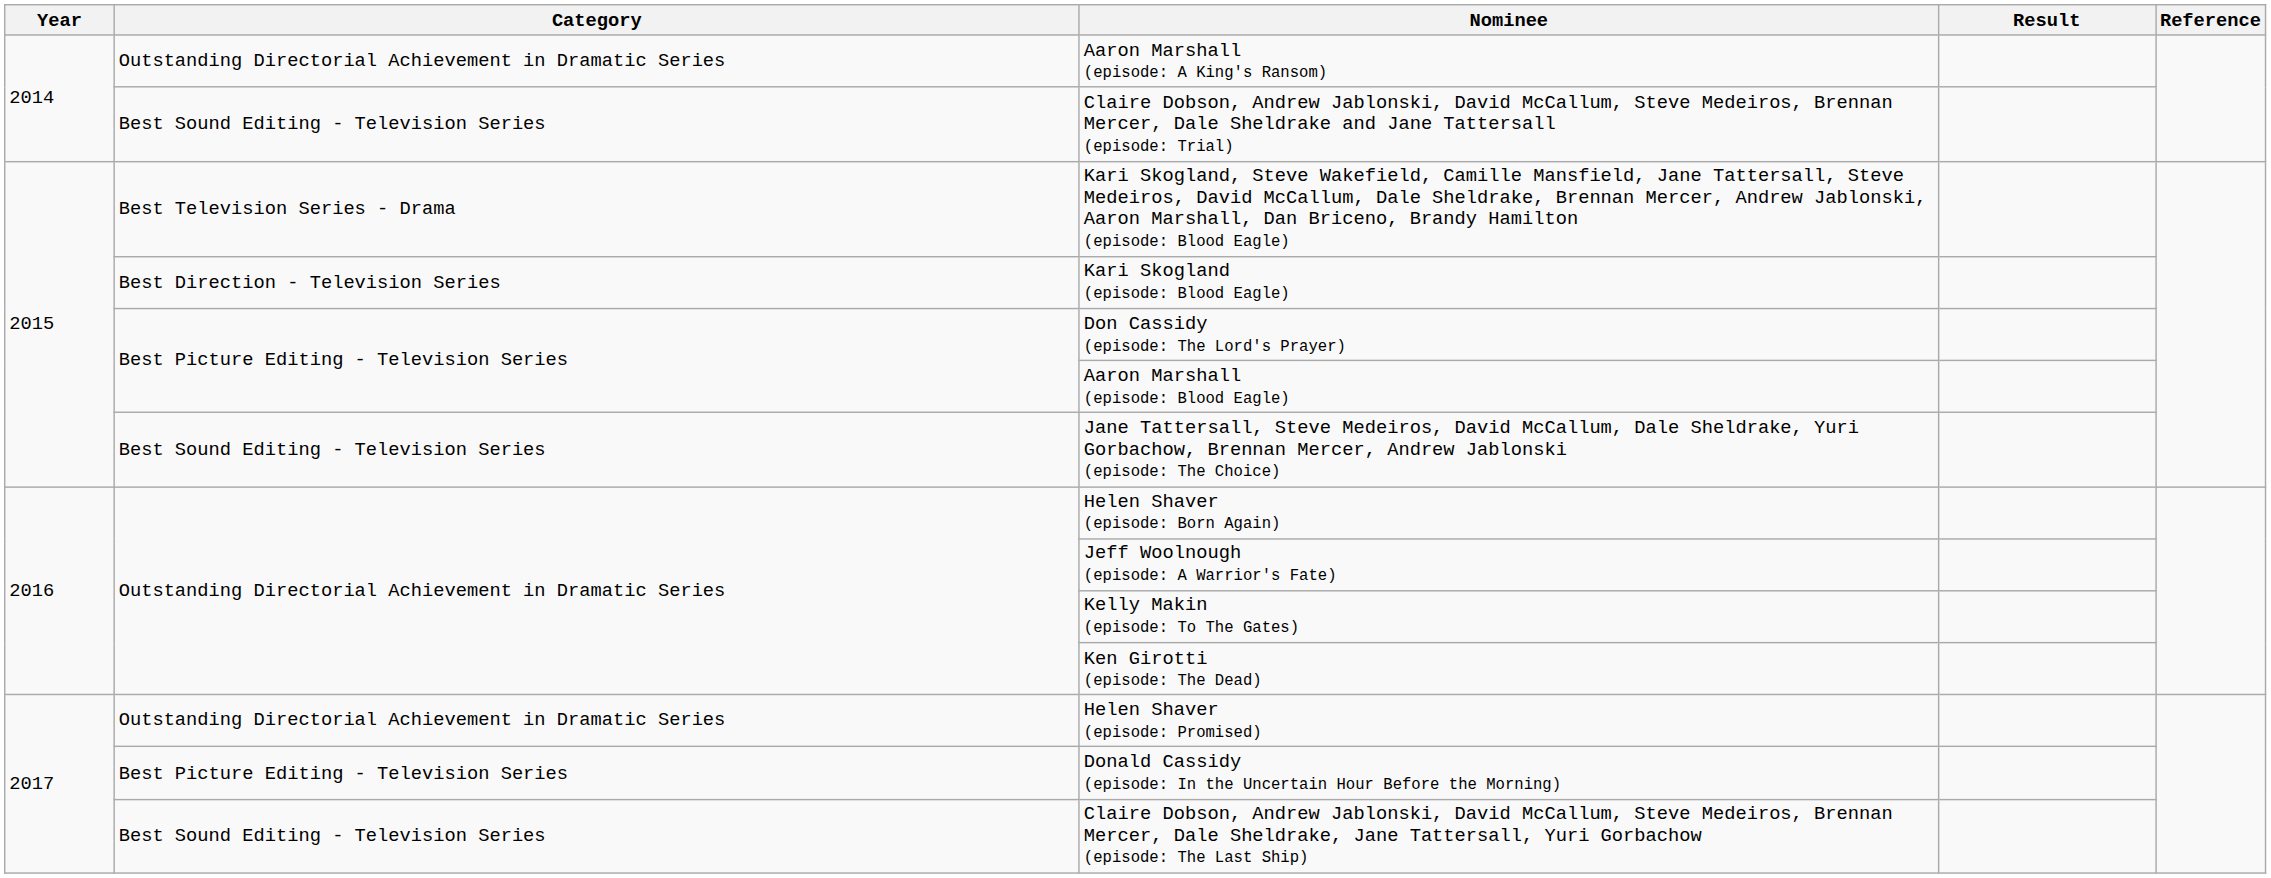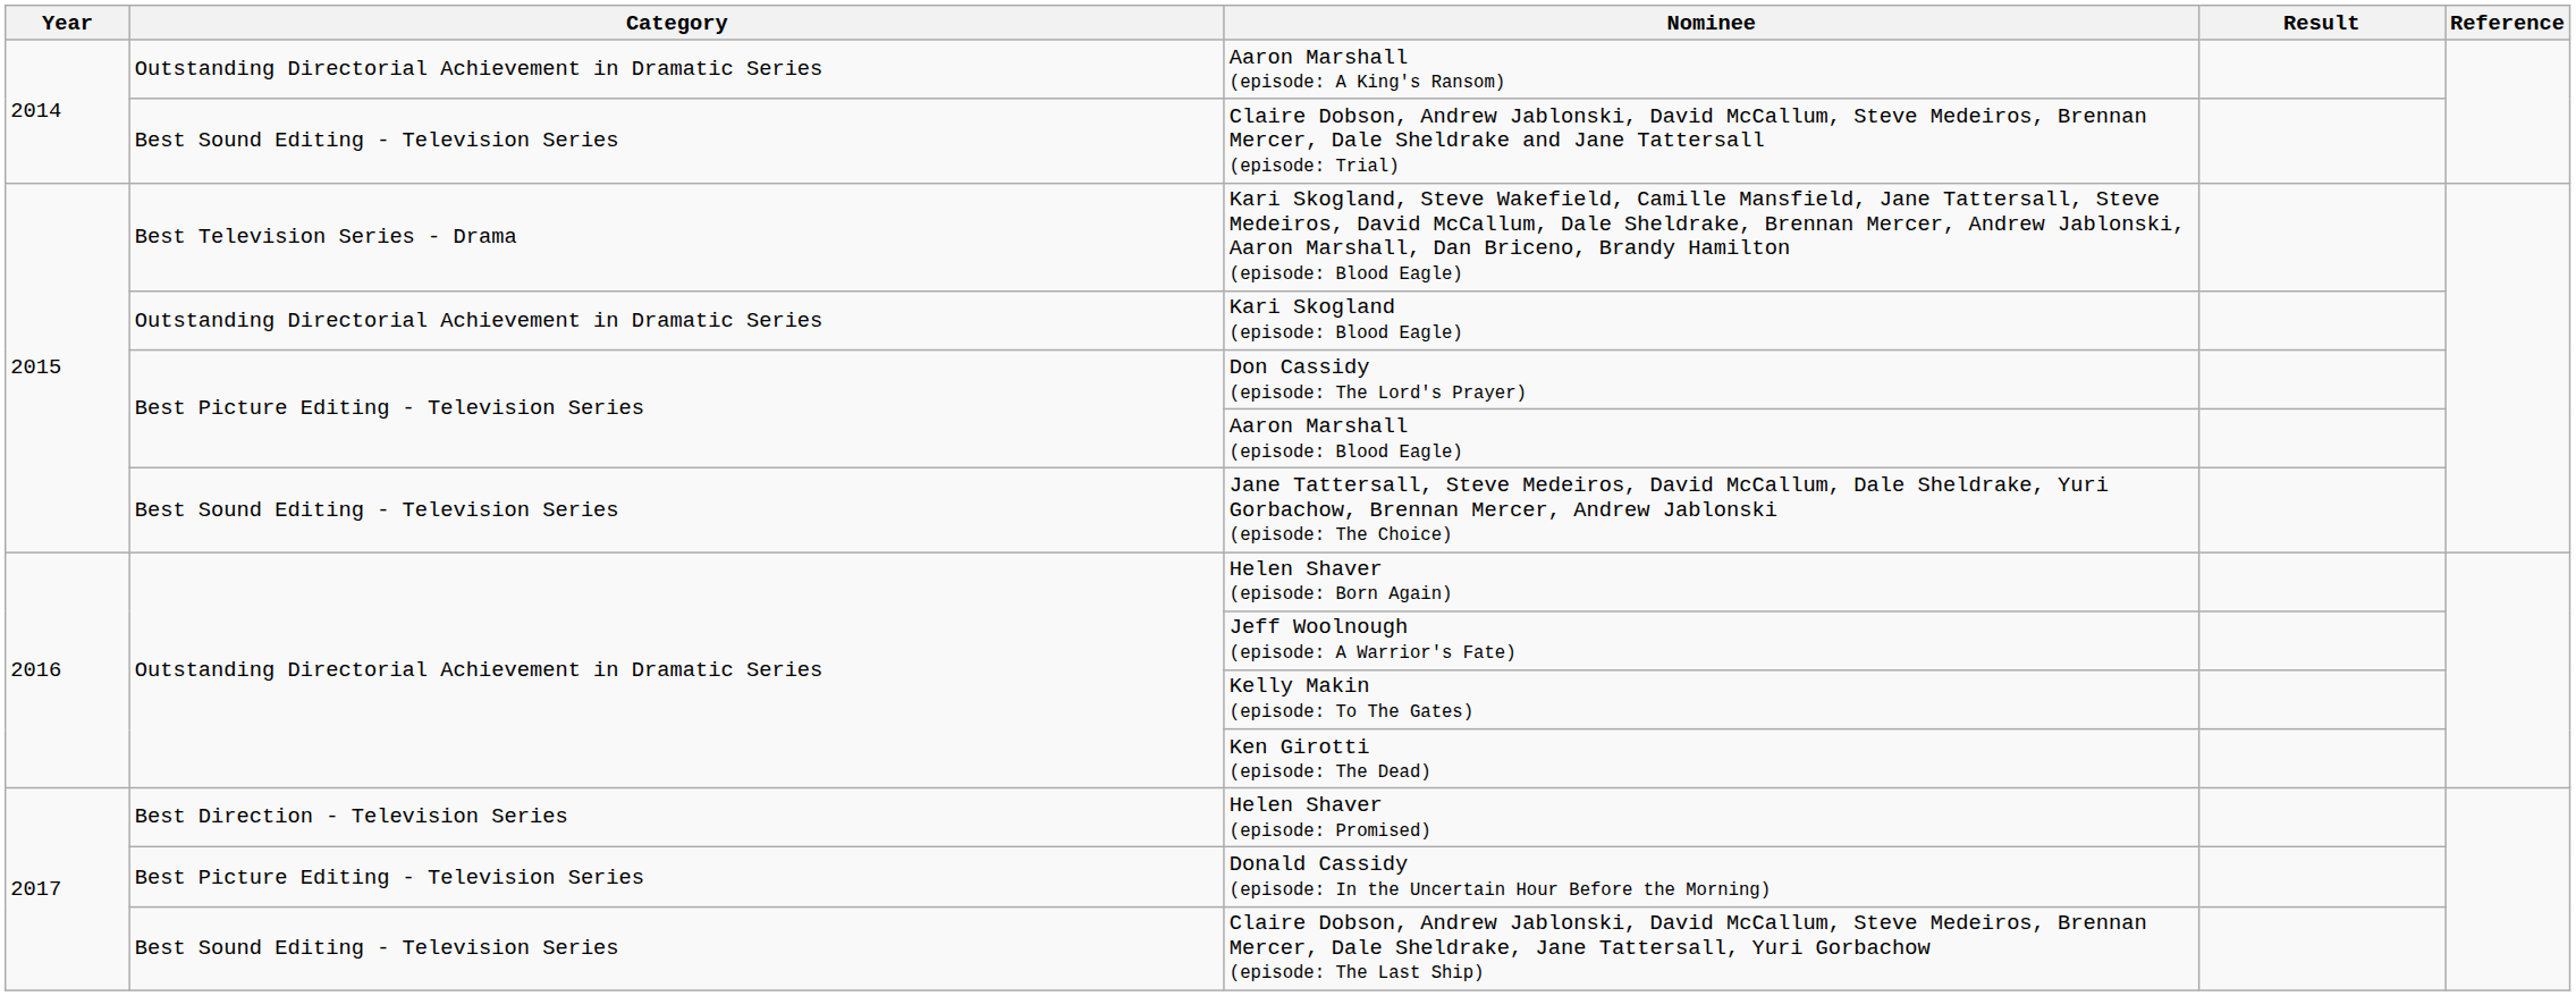 <table class="wikitable">
 <tr>
 <th width=5%>Year</th>
 <th width=45%>Category</th>
 <th width=40%>Nominee</th>
 <th width=10%>Result</th>
 <th width=5%>Reference</th>
 </tr>
 <tr>
 <td rowspan="2">2014</td>
 <td>Outstanding Directorial Achievement in Dramatic Series</td>
 <td>Aaron Marshall<br><small>(episode: A King's Ransom)</small></td>
 <td></td>
 <td rowspan="2"></td>
 </tr>
 <tr>
 <td>Best Sound Editing - Television Series</td>
 <td>Claire Dobson, Andrew Jablonski, David McCallum, Steve Medeiros, Brennan Mercer, Dale Sheldrake and Jane Tattersall<br><small>(episode: Trial)</small></td>
 <td></td>
 </tr>
 <tr>
 <td rowspan="5">2015</td>
 <td>Best Television Series - Drama</td>
 <td>Kari Skogland, Steve Wakefield, Camille Mansfield, Jane Tattersall, Steve Medeiros, David McCallum, Dale Sheldrake, Brennan Mercer, Andrew Jablonski, Aaron Marshall, Dan Briceno, Brandy Hamilton<br><small>(episode: Blood Eagle)</small></td>
 <td></td>
 <td rowspan="5"></td>
 </tr>
 <tr>
-<td>Best Direction - Television Series</td>
+<td>Outstanding Directorial Achievement in Dramatic Series</td>
 <td>Kari Skogland<br><small>(episode: Blood Eagle)</small></td>
 <td></td>
 </tr>
 <tr>
 <td rowspan="2">Best Picture Editing - Television Series</td>
 <td>Don Cassidy<br><small>(episode: The Lord's Prayer)</small></td>
 <td></td>
 </tr>
 <tr>
 <td>Aaron Marshall<br><small>(episode: Blood Eagle)</small></td>
 <td></td>
 </tr>
 <tr>
 <td>Best Sound Editing - Television Series</td>
 <td>Jane Tattersall, Steve Medeiros, David McCallum, Dale Sheldrake, Yuri Gorbachow, Brennan Mercer, Andrew Jablonski<br><small>(episode: The Choice)</small></td>
 <td></td>
 </tr>
 <tr>
 <td rowspan="4">2016</td>
 <td rowspan="4">Outstanding Directorial Achievement in Dramatic Series</td>
 <td>Helen Shaver<br><small>(episode: Born Again)</small></td>
 <td></td>
 <td rowspan="4"></td>
 </tr>
 <tr>
 <td>Jeff Woolnough<br><small>(episode: A Warrior's Fate)</small></td>
 <td></td>
 </tr>
 <tr>
 <td>Kelly Makin<br><small>(episode: To The Gates)</small></td>
 <td></td>
 </tr>
 <tr>
 <td>Ken Girotti<br><small>(episode: The Dead)</small></td>
 <td></td>
 </tr>
 <tr>
 <td rowspan=3>2017</td>
-<td>Outstanding Directorial Achievement in Dramatic Series</td>
+<td>Best Direction - Television Series</td>
 <td>Helen Shaver<br><small>(episode: Promised)</small></td>
 <td></td>
 <td rowspan=3></td>
 </tr>
 <tr>
 <td>Best Picture Editing - Television Series</td>
 <td>Donald Cassidy<br><small>(episode: In the Uncertain Hour Before the Morning)</small></td>
 <td></td>
 </tr>
 <tr>
 <td>Best Sound Editing - Television Series</td>
 <td>Claire Dobson, Andrew Jablonski, David McCallum, Steve Medeiros, Brennan Mercer, Dale Sheldrake, Jane Tattersall, Yuri Gorbachow<br><small>(episode: The Last Ship)</small></td>
 <td></td>
 </tr>
 </table>
